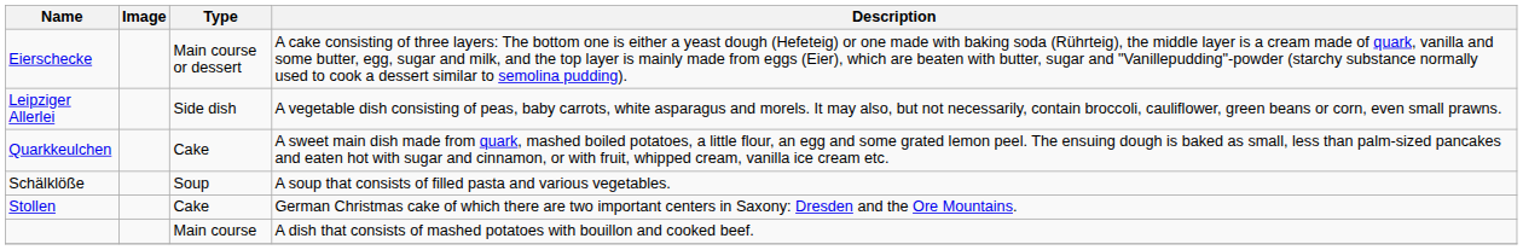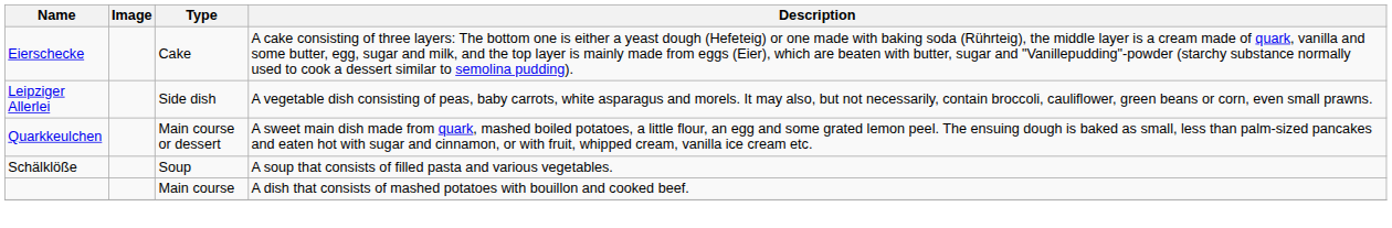 <table class="wikitable sortable" style="width:100%;">
 <tr>
 <th>Name</th>
 <th>Image</th>
 <th>Type</th>
 <th>Description</th>
 </tr>
 <tr>
 <td><a href='#'>Eierschecke</a></td>
 <td></td>
-<td>Main course or dessert</td>
+<td>Cake</td>
 <td>A cake consisting of three layers: The bottom one is either a yeast dough (Hefeteig) or one made with baking soda (Rührteig), the middle layer is a cream made of <a href='#'>quark</a>, vanilla and some butter, egg, sugar and milk, and the top layer is mainly made from eggs (Eier), which are beaten with butter, sugar and "Vanillepudding"-powder (starchy substance normally used to cook a dessert similar to <a href='#'>semolina pudding</a>).</td>
 </tr>
 <tr>
 <td><a href='#'>Leipziger Allerlei</a></td>
 <td></td>
 <td>Side dish</td>
 <td>A vegetable dish consisting of peas, baby carrots, white asparagus and morels. It may also, but not necessarily, contain broccoli, cauliflower, green beans or corn, even small prawns.</td>
 </tr>
 <tr>
 <td><a href='#'>Quarkkeulchen</a></td>
 <td></td>
-<td>Cake</td>
+<td>Main course or dessert</td>
 <td>A sweet main dish made from <a href='#'>quark</a>, mashed boiled potatoes, a little flour, an egg and some grated lemon peel. The ensuing dough is baked as small, less than palm-sized pancakes and eaten hot with sugar and cinnamon, or with fruit, whipped cream, vanilla ice cream etc.</td>
 </tr>
 <tr>
 <td>Schälklöße</td>
 <td></td>
 <td>Soup</td>
 <td>A soup that consists of filled pasta and various vegetables.</td>
-</tr>
-<tr>
-<td><a href='#'>Stollen</a></td>
-<td></td>
-<td>Cake</td>
-<td>German Christmas cake of which there are two important centers in Saxony: <a href='#'>Dresden</a> and the <a href='#'>Ore Mountains</a>.</td>
 </tr>
 <tr>
 <td></td>
 <td></td>
 <td>Main course</td>
 <td>A dish that consists of mashed potatoes with bouillon and cooked beef.</td>
 </tr>
 <tr>
 </tr>
 </table>
